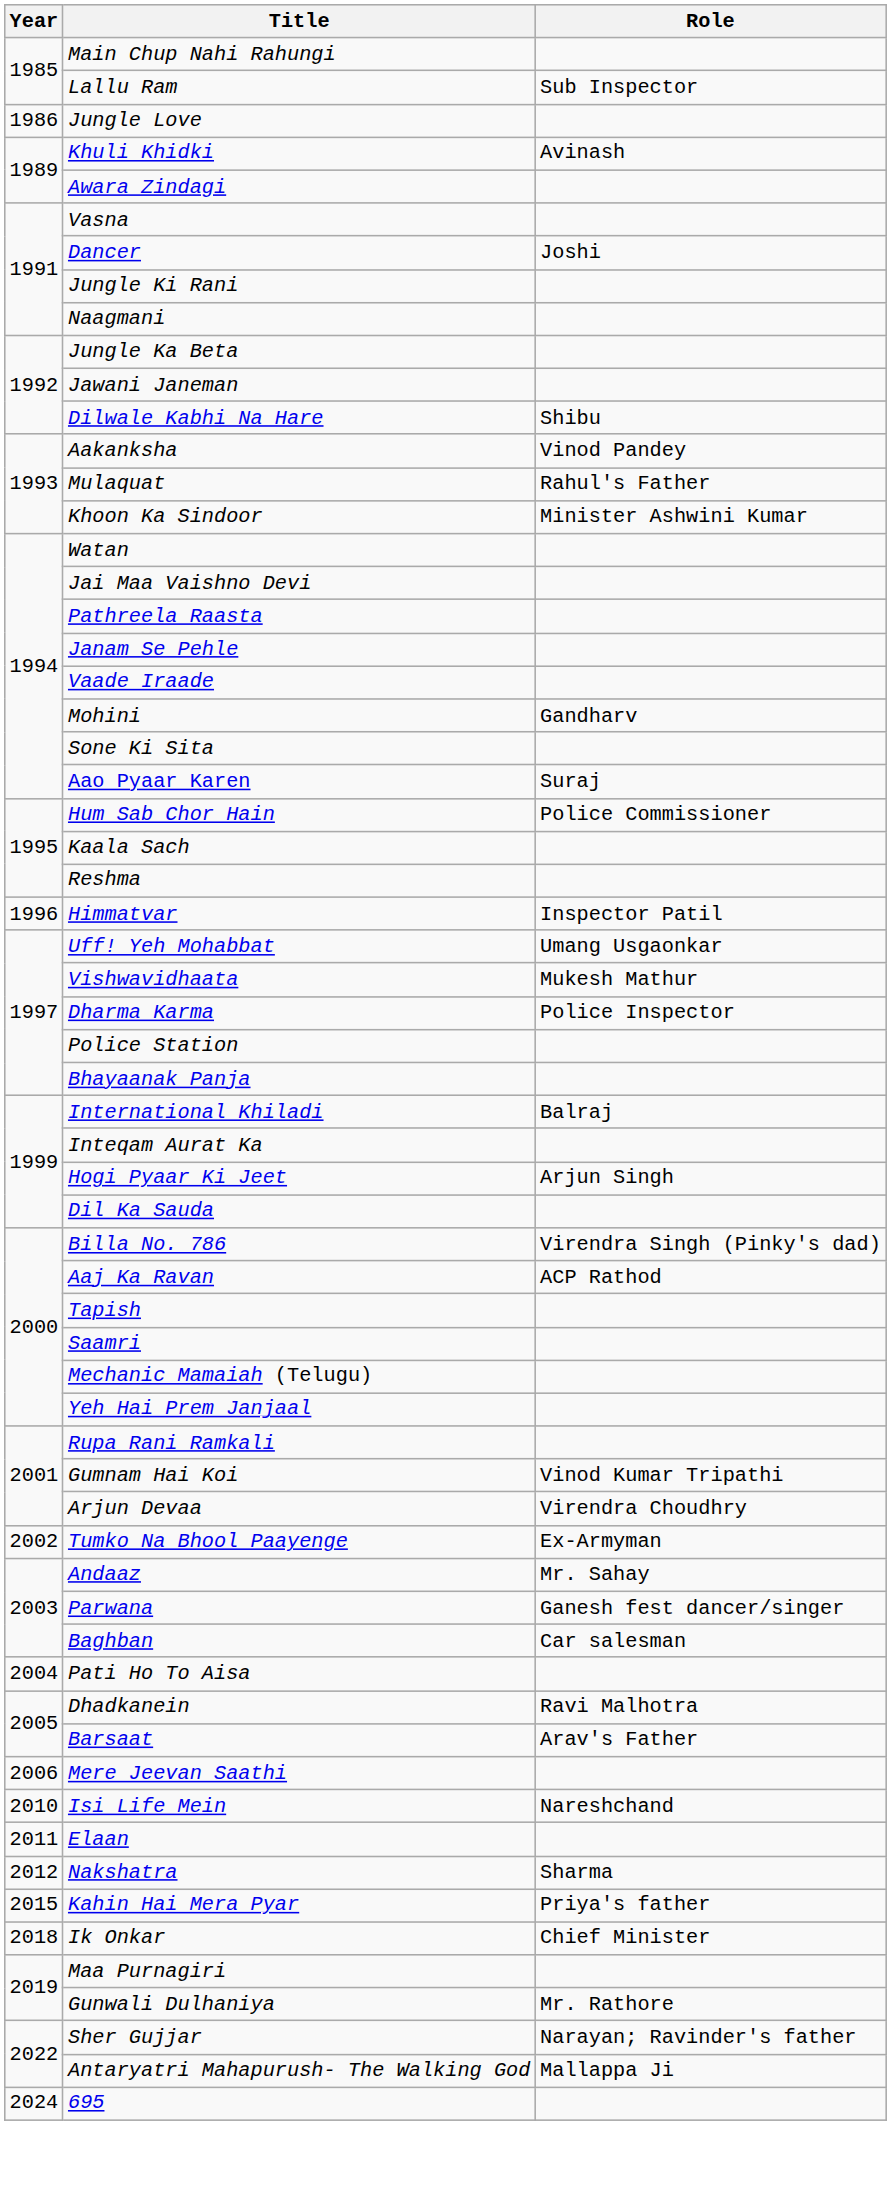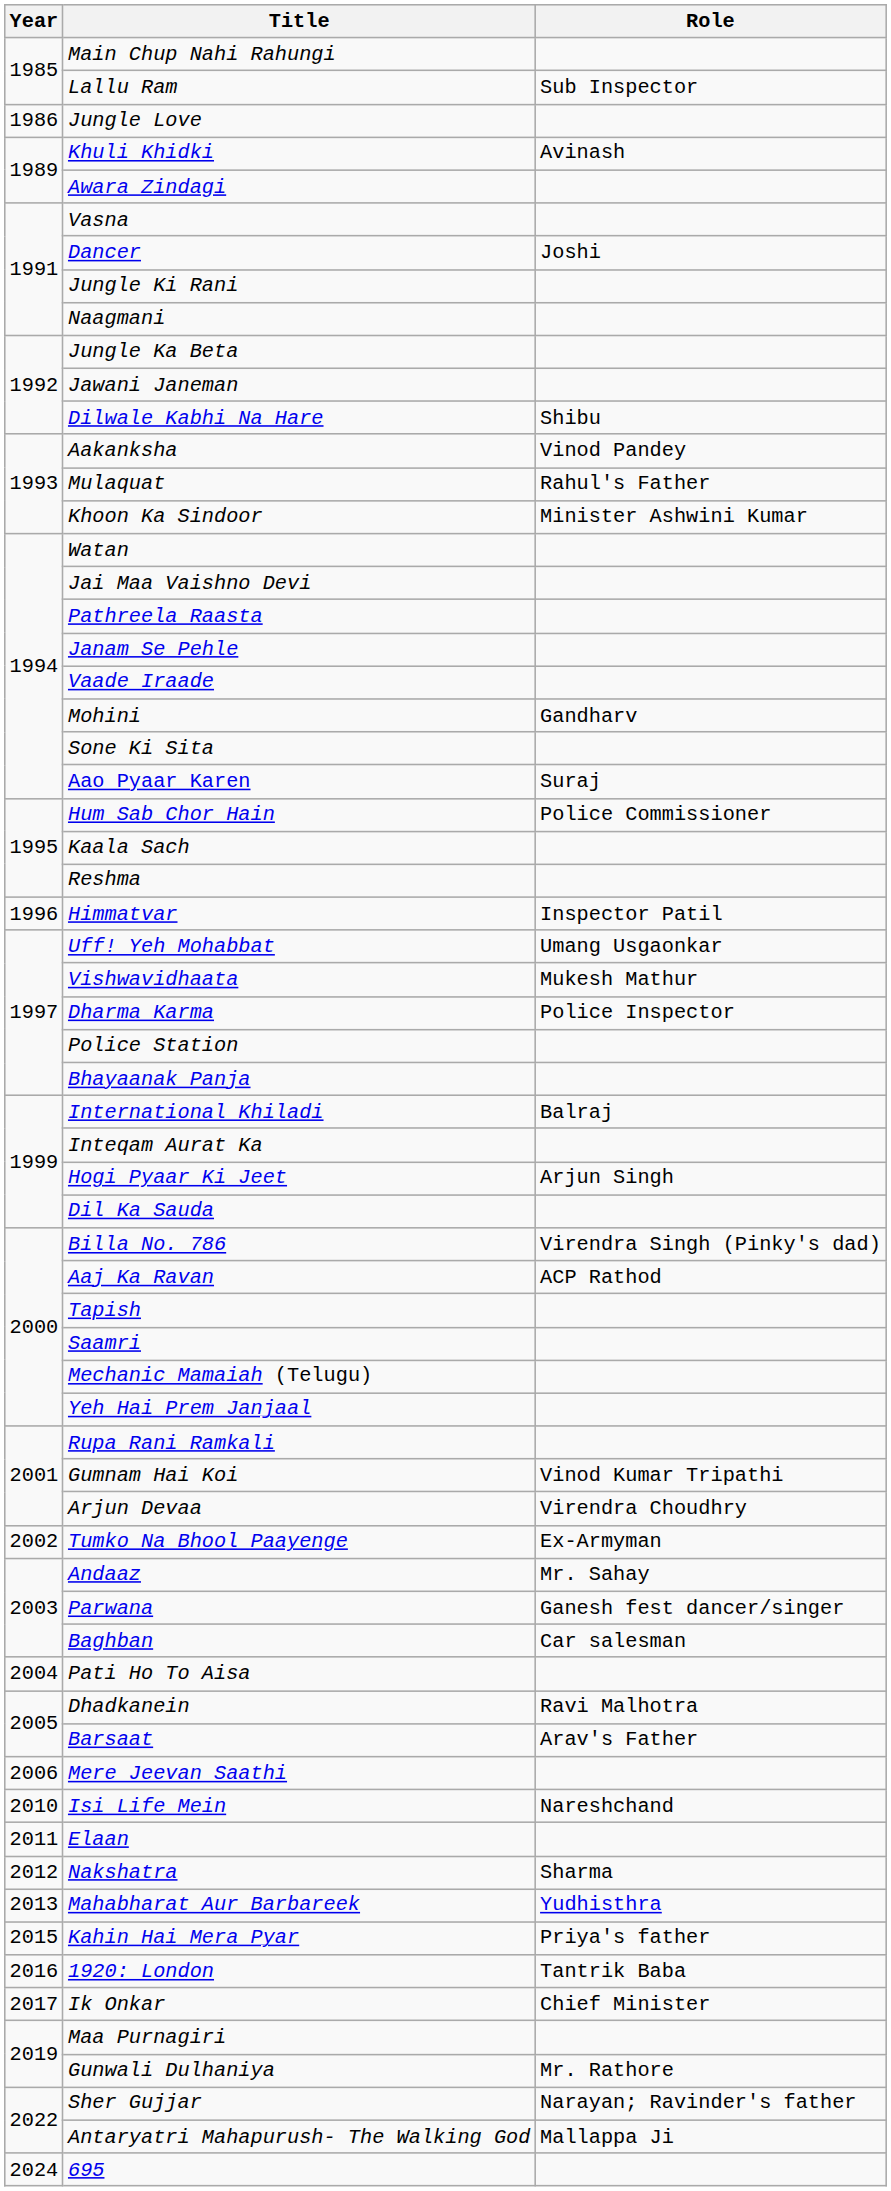 <table class="wikitable sortable plainrowheaders">
 <tr>
 <th scope="col">Year</th>
 <th scope="col">Title</th>
 <th scope="col">Role</th>
 </tr>
 <tr>
 <td rowspan="2">1985</td>
 <td><em>Main Chup Nahi Rahungi</em></td>
 <td></td>
 </tr>
 <tr>
 <td><em>Lallu Ram</em></td>
 <td>Sub Inspector</td>
 </tr>
 <tr>
 <td>1986</td>
 <td><em>Jungle Love</em></td>
 <td></td>
 </tr>
 <tr>
 <td rowspan="2">1989</td>
 <td><em><a href='#'>Khuli Khidki</a></em></td>
 <td>Avinash</td>
 </tr>
 <tr>
 <td><em><a href='#'>Awara Zindagi</a></em></td>
 <td></td>
 </tr>
 <tr>
 <td rowspan="4">1991</td>
 <td><em>Vasna</em></td>
 <td></td>
 </tr>
 <tr>
 <td><em><a href='#'>Dancer</a></em></td>
 <td>Joshi</td>
 </tr>
 <tr>
 <td><em>Jungle Ki Rani</em></td>
 <td></td>
 </tr>
 <tr>
 <td><em>Naagmani</em></td>
 <td></td>
 </tr>
 <tr>
 <td rowspan="3">1992</td>
 <td><em>Jungle Ka Beta</em></td>
 <td></td>
 </tr>
 <tr>
 <td><em>Jawani Janeman</em></td>
 <td></td>
 </tr>
 <tr>
 <td><em><a href='#'>Dilwale Kabhi Na Hare</a></em></td>
 <td>Shibu</td>
 </tr>
 <tr>
 <td rowspan="3">1993</td>
 <td><em>Aakanksha</em></td>
 <td>Vinod Pandey</td>
 </tr>
 <tr>
 <td><em>Mulaquat</em></td>
 <td>Rahul's Father</td>
 </tr>
 <tr>
 <td><em>Khoon Ka Sindoor</em></td>
 <td>Minister Ashwini Kumar</td>
 </tr>
 <tr>
 <td rowspan="8">1994</td>
 <td><em>Watan</em></td>
 <td></td>
 </tr>
 <tr>
 <td><em>Jai Maa Vaishno Devi</em></td>
 <td></td>
 </tr>
 <tr>
 <td><em><a href='#'>Pathreela Raasta</a></em></td>
 <td></td>
 </tr>
 <tr>
 <td><em><a href='#'>Janam Se Pehle</a></em></td>
 <td></td>
 </tr>
 <tr>
 <td><em><a href='#'>Vaade Iraade</a></em></td>
 <td></td>
 </tr>
 <tr>
 <td><em>Mohini</em></td>
 <td>Gandharv</td>
 </tr>
 <tr>
 <td><em>Sone Ki Sita</em></td>
 <td></td>
 </tr>
 <tr>
 <td><a href='#'>Aao Pyaar Karen</a></td>
 <td>Suraj</td>
 </tr>
 <tr>
 <td rowspan="3">1995</td>
 <td><em><a href='#'>Hum Sab Chor Hain</a></em></td>
 <td>Police Commissioner</td>
 </tr>
 <tr>
 <td><em>Kaala Sach</em></td>
 <td></td>
 </tr>
 <tr>
 <td><em>Reshma</em></td>
 <td></td>
 </tr>
 <tr>
 <td>1996</td>
 <td><em><a href='#'>Himmatvar</a></em></td>
 <td>Inspector Patil</td>
 </tr>
 <tr>
 <td rowspan="5">1997</td>
 <td><em><a href='#'>Uff! Yeh Mohabbat</a></em></td>
 <td>Umang Usgaonkar</td>
 </tr>
 <tr>
 <td><em><a href='#'>Vishwavidhaata</a></em></td>
 <td>Mukesh Mathur</td>
 </tr>
 <tr>
 <td><em><a href='#'>Dharma Karma</a></em></td>
 <td>Police Inspector</td>
 </tr>
 <tr>
 <td><em>Police Station</em></td>
 <td></td>
 </tr>
 <tr>
 <td><em><a href='#'>Bhayaanak Panja</a></em></td>
 <td></td>
 </tr>
 <tr>
 <td rowspan="4">1999</td>
 <td><em><a href='#'>International Khiladi</a></em></td>
 <td>Balraj</td>
 </tr>
 <tr>
 <td><em>Inteqam Aurat Ka</em></td>
 <td></td>
 </tr>
 <tr>
 <td><em><a href='#'>Hogi Pyaar Ki Jeet</a></em></td>
 <td>Arjun Singh</td>
 </tr>
 <tr>
 <td><em><a href='#'>Dil Ka Sauda</a></em></td>
 <td></td>
 </tr>
 <tr>
 <td rowspan="6">2000</td>
 <td><em><a href='#'>Billa No. 786</a></em></td>
 <td>Virendra Singh (Pinky's dad)</td>
 </tr>
 <tr>
 <td><em><a href='#'>Aaj Ka Ravan</a></em></td>
 <td>ACP Rathod</td>
 </tr>
 <tr>
 <td><em><a href='#'>Tapish</a></em></td>
 <td></td>
 </tr>
 <tr>
 <td><em><a href='#'>Saamri</a></em></td>
 <td></td>
 </tr>
 <tr>
 <td><em><a href='#'>Mechanic Mamaiah</a></em> (Telugu)</td>
 <td></td>
 </tr>
 <tr>
 <td><em><a href='#'>Yeh Hai Prem Janjaal</a></em></td>
 <td></td>
 </tr>
 <tr>
 <td rowspan="3">2001</td>
 <td><em><a href='#'>Rupa Rani Ramkali</a></em></td>
 <td></td>
 </tr>
 <tr>
 <td><em>Gumnam Hai Koi</em></td>
 <td>Vinod Kumar Tripathi</td>
 </tr>
 <tr>
 <td><em>Arjun Devaa</em></td>
 <td>Virendra Choudhry</td>
 </tr>
 <tr>
 <td>2002</td>
 <td><em><a href='#'>Tumko Na Bhool Paayenge</a></em></td>
 <td>Ex-Armyman</td>
 </tr>
 <tr>
 <td rowspan="3">2003</td>
 <td><em><a href='#'>Andaaz</a></em></td>
 <td>Mr. Sahay</td>
 </tr>
 <tr>
 <td><em><a href='#'>Parwana</a></em></td>
 <td>Ganesh fest dancer/singer</td>
 </tr>
 <tr>
 <td><em><a href='#'>Baghban</a></em></td>
 <td>Car salesman</td>
 </tr>
 <tr>
 <td>2004</td>
 <td><em>Pati Ho To Aisa</em></td>
 <td></td>
 </tr>
 <tr>
 <td rowspan="2">2005</td>
 <td><em>Dhadkanein</em></td>
 <td>Ravi Malhotra</td>
 </tr>
 <tr>
 <td><em><a href='#'>Barsaat</a></em></td>
 <td>Arav's Father</td>
 </tr>
 <tr>
 <td>2006</td>
 <td><em><a href='#'>Mere Jeevan Saathi</a></em></td>
 <td></td>
 </tr>
 <tr>
 <td>2010</td>
 <td><em><a href='#'>Isi Life Mein</a></em></td>
 <td>Nareshchand</td>
 </tr>
 <tr>
 <td>2011</td>
 <td><em><a href='#'>Elaan</a></em></td>
 <td></td>
 </tr>
 <tr>
 <td>2012</td>
 <td><em><a href='#'>Nakshatra</a></em></td>
 <td>Sharma</td>
 </tr>
 <tr>
+<td>2013</td>
+<td><em><a href='#'>Mahabharat Aur Barbareek</a></em></td>
+<td><a href='#'>Yudhisthra</a></td>
+</tr>
+<tr>
 <td>2015</td>
 <td><em><a href='#'>Kahin Hai Mera Pyar</a></em></td>
 <td>Priya's father</td>
 </tr>
 <tr>
-<td>2018</td>
+<td>2016</td>
+<td><em><a href='#'>1920: London</a></em></td>
+<td>Tantrik Baba</td>
+</tr>
+<tr>
+<td>2017</td>
 <td><em>Ik Onkar</em></td>
 <td>Chief Minister</td>
 </tr>
 <tr>
 <td rowspan=2>2019</td>
 <td><em>Maa Purnagiri</em></td>
 <td></td>
 </tr>
 <tr>
 <td><em>Gunwali Dulhaniya</em></td>
 <td>Mr. Rathore</td>
 </tr>
 <tr>
 <td rowspan=2>2022</td>
 <td><em>Sher Gujjar</em></td>
 <td>Narayan; Ravinder's father</td>
 </tr>
 <tr>
 <td><em>Antaryatri Mahapurush- The Walking God</em></td>
 <td>Mallappa Ji</td>
 </tr>
 <tr>
 <td>2024</td>
 <td><em><a href='#'>695</a></em></td>
 <td></td>
 </tr>
 </table>
